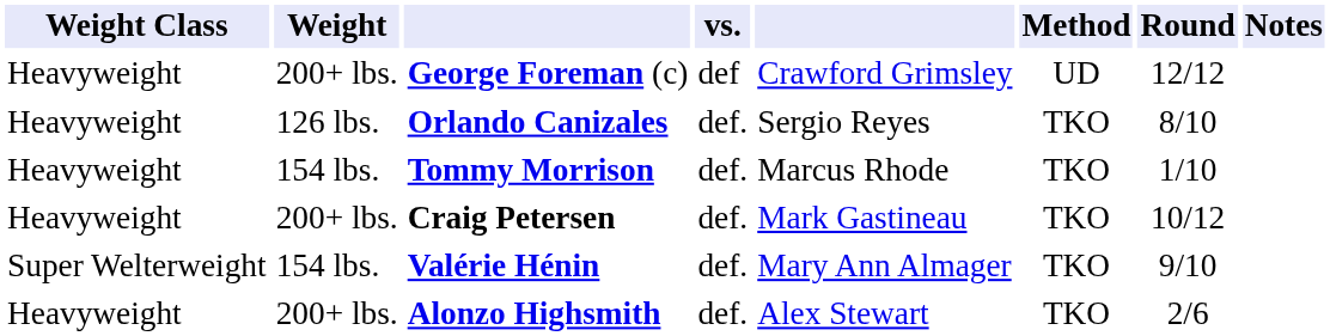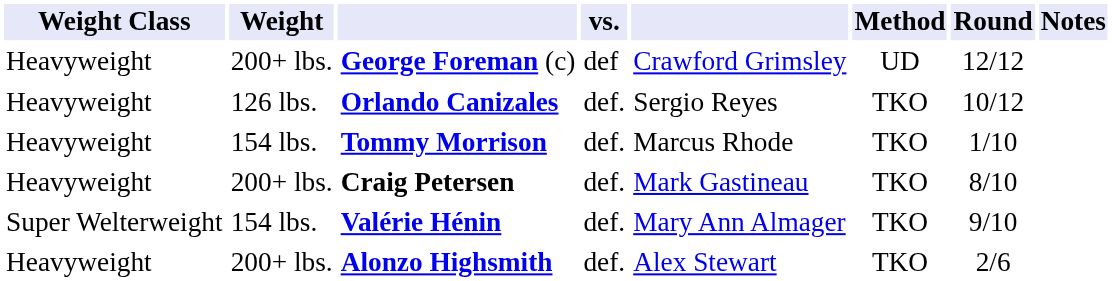 <table class="toccolours" style="font-size: 85%;">
 <tr>
 <th style="background:#e6e8fa; color:#000; text-align:center;">Weight Class</th>
 <th style="background:#e6e8fa; color:#000; text-align:center;">Weight</th>
 <th style="background:#e6e8fa; color:#000; text-align:center;"></th>
 <th style="background:#e6e8fa; color:#000; text-align:center;">vs.</th>
 <th style="background:#e6e8fa; color:#000; text-align:center;"></th>
 <th style="background:#e6e8fa; color:#000; text-align:center;">Method</th>
 <th style="background:#e6e8fa; color:#000; text-align:center;">Round</th>
 <th style="background:#e6e8fa; color:#000; text-align:center;">Notes</th>
 </tr>
 <tr>
 <td>Heavyweight</td>
 <td>200+ lbs.</td>
 <td><strong><a href='#'>George Foreman</a></strong> (c)</td>
 <td>def</td>
 <td><a href='#'>Crawford Grimsley</a></td>
 <td align=center>UD</td>
 <td align=center>12/12</td>
 <td></td>
 </tr>
 <tr>
 <td>Heavyweight</td>
 <td>126 lbs.</td>
 <td><strong><a href='#'>Orlando Canizales</a></strong></td>
 <td>def.</td>
 <td>Sergio Reyes</td>
 <td align=center>TKO</td>
-<td align=center>8/10</td>
+<td align=center>10/12</td>
 <td></td>
 </tr>
 <tr>
 <td>Heavyweight</td>
 <td>154 lbs.</td>
 <td><strong><a href='#'>Tommy Morrison</a></strong></td>
 <td>def.</td>
 <td>Marcus Rhode</td>
 <td align=center>TKO</td>
 <td align=center>1/10</td>
 </tr>
 <tr>
 <td>Heavyweight</td>
 <td>200+ lbs.</td>
 <td><strong>Craig Petersen</strong></td>
 <td>def.</td>
 <td><a href='#'>Mark Gastineau</a></td>
 <td align=center>TKO</td>
-<td align=center>10/12</td>
+<td align=center>8/10</td>
 </tr>
 <tr>
 <td>Super Welterweight</td>
 <td>154 lbs.</td>
 <td><strong><a href='#'>Valérie Hénin</a></strong></td>
 <td>def.</td>
 <td><a href='#'>Mary Ann Almager</a></td>
 <td align=center>TKO</td>
 <td align=center>9/10</td>
 </tr>
 <tr>
 <td>Heavyweight</td>
 <td>200+ lbs.</td>
 <td><strong><a href='#'>Alonzo Highsmith</a></strong></td>
 <td>def.</td>
 <td><a href='#'>Alex Stewart</a></td>
 <td align=center>TKO</td>
 <td align=center>2/6</td>
 </tr>
 </table>
